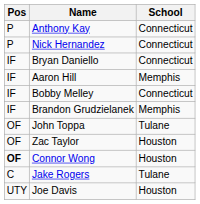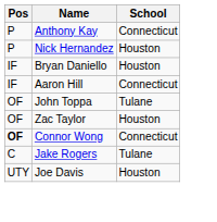 <table class=wikitable>
 <tr>
 <th scope="col">Pos</th>
 <th scope="col">Name</th>
 <th scope="col">School</th>
 </tr>
 <tr>
 <td>P</td>
 <td><a href='#'>Anthony Kay</a></td>
 <td>Connecticut</td>
 </tr>
 <tr>
 <td>P</td>
 <td><a href='#'>Nick Hernandez</a></td>
-<td>Connecticut</td>
+<td>Houston</td>
 </tr>
 <tr>
 <td>IF</td>
 <td>Bryan Daniello</td>
-<td>Connecticut</td>
+<td>Houston</td>
 </tr>
 <tr>
 <td>IF</td>
 <td>Aaron Hill</td>
-<td>Memphis</td>
-</tr>
-<tr>
-<td>IF</td>
-<td>Bobby Melley</td>
 <td>Connecticut</td>
-</tr>
-<tr>
-<td>IF</td>
-<td>Brandon Grudzielanek</td>
-<td>Memphis</td>
 </tr>
 <tr>
 <td>OF</td>
 <td>John Toppa</td>
 <td>Tulane</td>
 </tr>
 <tr>
 <td>OF</td>
 <td>Zac Taylor</td>
 <td>Houston</td>
 </tr>
 <tr>
 <td><strong>OF</strong></td>
 <td><a href='#'>Connor Wong</a></td>
-<td>Houston</td>
+<td>Connecticut</td>
 </tr>
 <tr>
 <td>C</td>
 <td><a href='#'>Jake Rogers</a></td>
 <td>Tulane</td>
 </tr>
 <tr>
 <td>UTY</td>
 <td>Joe Davis</td>
 <td>Houston</td>
 </tr>
 </table>
